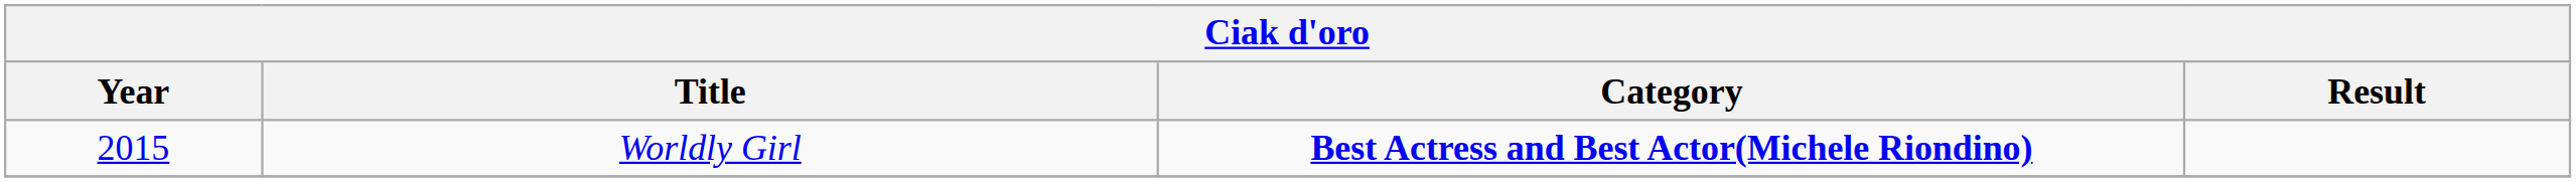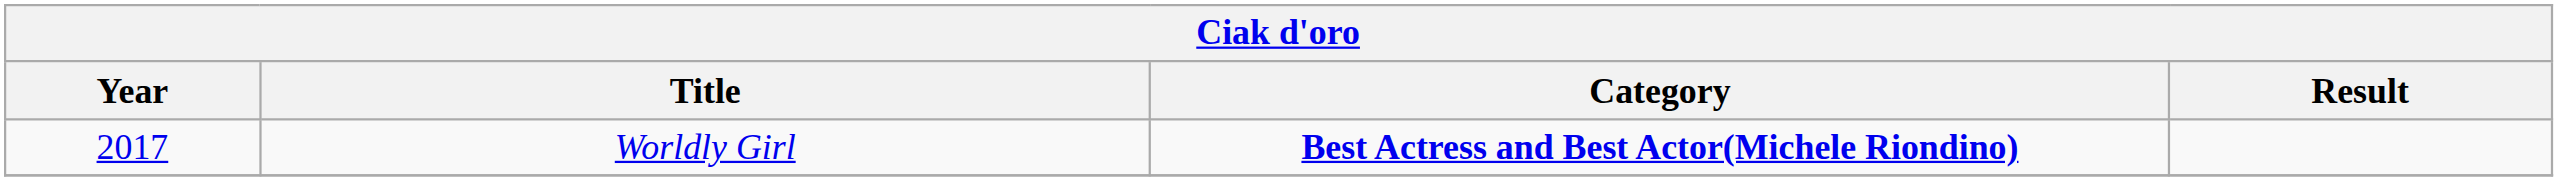 <table width="90%" class="wikitable">
 <tr>
 <th colspan="4" align="center"><a href='#'>Ciak d'oro</a></th>
 </tr>
 <tr>
 <th width="10%">Year</th>
 <th width="35%">Title</th>
 <th width="40%">Category</th>
 <th width="15%">Result</th>
 </tr>
 <tr>
-<td align="center"><a href='#'>2015</a></td>
+<td align="center"><a href='#'>2017</a></td>
 <td align="center"><em><a href='#'>Worldly Girl</a></em></td>
 <td align="center"><strong><a href='#'>Best Actress and Best Actor(Michele Riondino)</a></strong></td>
 <td></td>
 </tr>
 <tr>
 </tr>
 </table>
